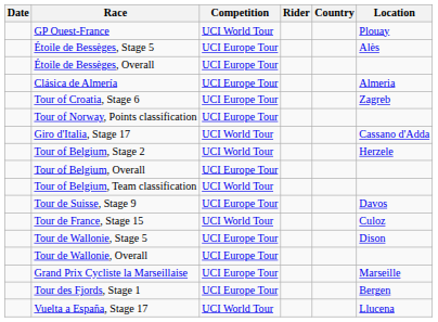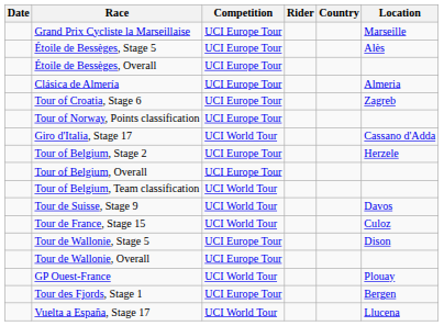 <table class="wikitable sortable">
 <tr>
 <th>Date</th>
 <th>Race</th>
 <th>Competition</th>
 <th>Rider</th>
 <th>Country</th>
 <th>Location</th>
 </tr>
 <tr>
 <td></td>
-<td><a href='#'>GP Ouest-France</a></td>
-<td><a href='#'>UCI World Tour</a></td>
+<td><a href='#'>Grand Prix Cycliste la Marseillaise</a></td>
+<td><a href='#'>UCI Europe Tour</a></td>
 <td></td>
 <td></td>
-<td><a href='#'>Plouay</a></td>
+<td><a href='#'>Marseille</a></td>
 </tr>
 <tr>
 <td></td>
 <td><a href='#'>Étoile de Bessèges</a>, Stage 5</td>
 <td><a href='#'>UCI Europe Tour</a></td>
 <td></td>
 <td></td>
 <td><a href='#'>Alès</a></td>
 </tr>
 <tr>
 <td></td>
 <td><a href='#'>Étoile de Bessèges</a>, Overall</td>
 <td><a href='#'>UCI Europe Tour</a></td>
 <td></td>
 <td></td>
 <td></td>
 </tr>
 <tr>
 <td></td>
 <td><a href='#'>Clásica de Almería</a></td>
 <td><a href='#'>UCI Europe Tour</a></td>
 <td></td>
 <td></td>
 <td><a href='#'>Almeria</a></td>
 </tr>
 <tr>
 <td></td>
 <td><a href='#'>Tour of Croatia</a>, Stage 6</td>
 <td><a href='#'>UCI Europe Tour</a></td>
 <td></td>
 <td></td>
 <td><a href='#'>Zagreb</a></td>
 </tr>
 <tr>
 <td></td>
 <td><a href='#'>Tour of Norway</a>, Points classification</td>
 <td><a href='#'>UCI Europe Tour</a></td>
 <td></td>
 <td></td>
 <td></td>
 </tr>
 <tr>
 <td></td>
 <td><a href='#'>Giro d'Italia</a>, Stage 17</td>
 <td><a href='#'>UCI World Tour</a></td>
 <td></td>
 <td></td>
 <td><a href='#'>Cassano d'Adda</a></td>
 </tr>
 <tr>
 <td></td>
 <td><a href='#'>Tour of Belgium</a>, Stage 2</td>
-<td><a href='#'>UCI World Tour</a></td>
+<td><a href='#'>UCI Europe Tour</a></td>
 <td></td>
 <td></td>
 <td><a href='#'>Herzele</a></td>
 </tr>
 <tr>
 <td></td>
 <td><a href='#'>Tour of Belgium</a>, Overall</td>
 <td><a href='#'>UCI Europe Tour</a></td>
 <td></td>
 <td></td>
 <td></td>
 </tr>
 <tr>
 <td></td>
 <td><a href='#'>Tour of Belgium</a>, Team classification</td>
 <td><a href='#'>UCI World Tour</a></td>
 <td style="text-align:center"></td>
 <td></td>
 <td></td>
 </tr>
 <tr>
 <td></td>
 <td><a href='#'>Tour de Suisse</a>, Stage 9</td>
-<td><a href='#'>UCI Europe Tour</a></td>
+<td><a href='#'>UCI World Tour</a></td>
 <td></td>
 <td></td>
 <td><a href='#'>Davos</a></td>
 </tr>
 <tr>
 <td></td>
 <td><a href='#'>Tour de France</a>, Stage 15</td>
 <td><a href='#'>UCI World Tour</a></td>
 <td></td>
 <td></td>
 <td><a href='#'>Culoz</a></td>
 </tr>
 <tr>
 <td></td>
 <td><a href='#'>Tour de Wallonie</a>, Stage 5</td>
 <td><a href='#'>UCI Europe Tour</a></td>
 <td></td>
 <td></td>
 <td><a href='#'>Dison</a></td>
 </tr>
 <tr>
 <td></td>
 <td><a href='#'>Tour de Wallonie</a>, Overall</td>
 <td><a href='#'>UCI Europe Tour</a></td>
 <td></td>
 <td></td>
 <td></td>
 </tr>
 <tr>
 <td></td>
-<td><a href='#'>Grand Prix Cycliste la Marseillaise</a></td>
-<td><a href='#'>UCI Europe Tour</a></td>
+<td><a href='#'>GP Ouest-France</a></td>
+<td><a href='#'>UCI World Tour</a></td>
 <td></td>
 <td></td>
-<td><a href='#'>Marseille</a></td>
+<td><a href='#'>Plouay</a></td>
 </tr>
 <tr>
 <td></td>
 <td><a href='#'>Tour des Fjords</a>, Stage 1</td>
 <td><a href='#'>UCI Europe Tour</a></td>
 <td></td>
 <td></td>
 <td><a href='#'>Bergen</a></td>
 </tr>
 <tr>
 <td></td>
 <td><a href='#'>Vuelta a España</a>, Stage 17</td>
 <td><a href='#'>UCI World Tour</a></td>
 <td></td>
 <td></td>
 <td><a href='#'>Llucena</a></td>
 </tr>
 </table>
